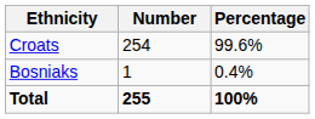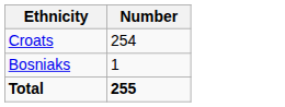 <table class="wikitable">
 <tr>
 <th width="100px">Ethnicity</th>
 <th width="80px">Number</th>
-<th width="80px">Percentage</th>
 </tr>
 <tr>
 <td><a href='#'>Croats</a></td>
 <td>254</td>
-<td>99.6%</td>
 </tr>
 <tr>
 <td><a href='#'>Bosniaks</a></td>
 <td>1</td>
-<td>0.4%</td>
 </tr>
 <tr>
 <td><strong>Total</strong></td>
 <td><strong>255</strong></td>
-<td><strong>100%</strong></td>
 </tr>
 </table>
